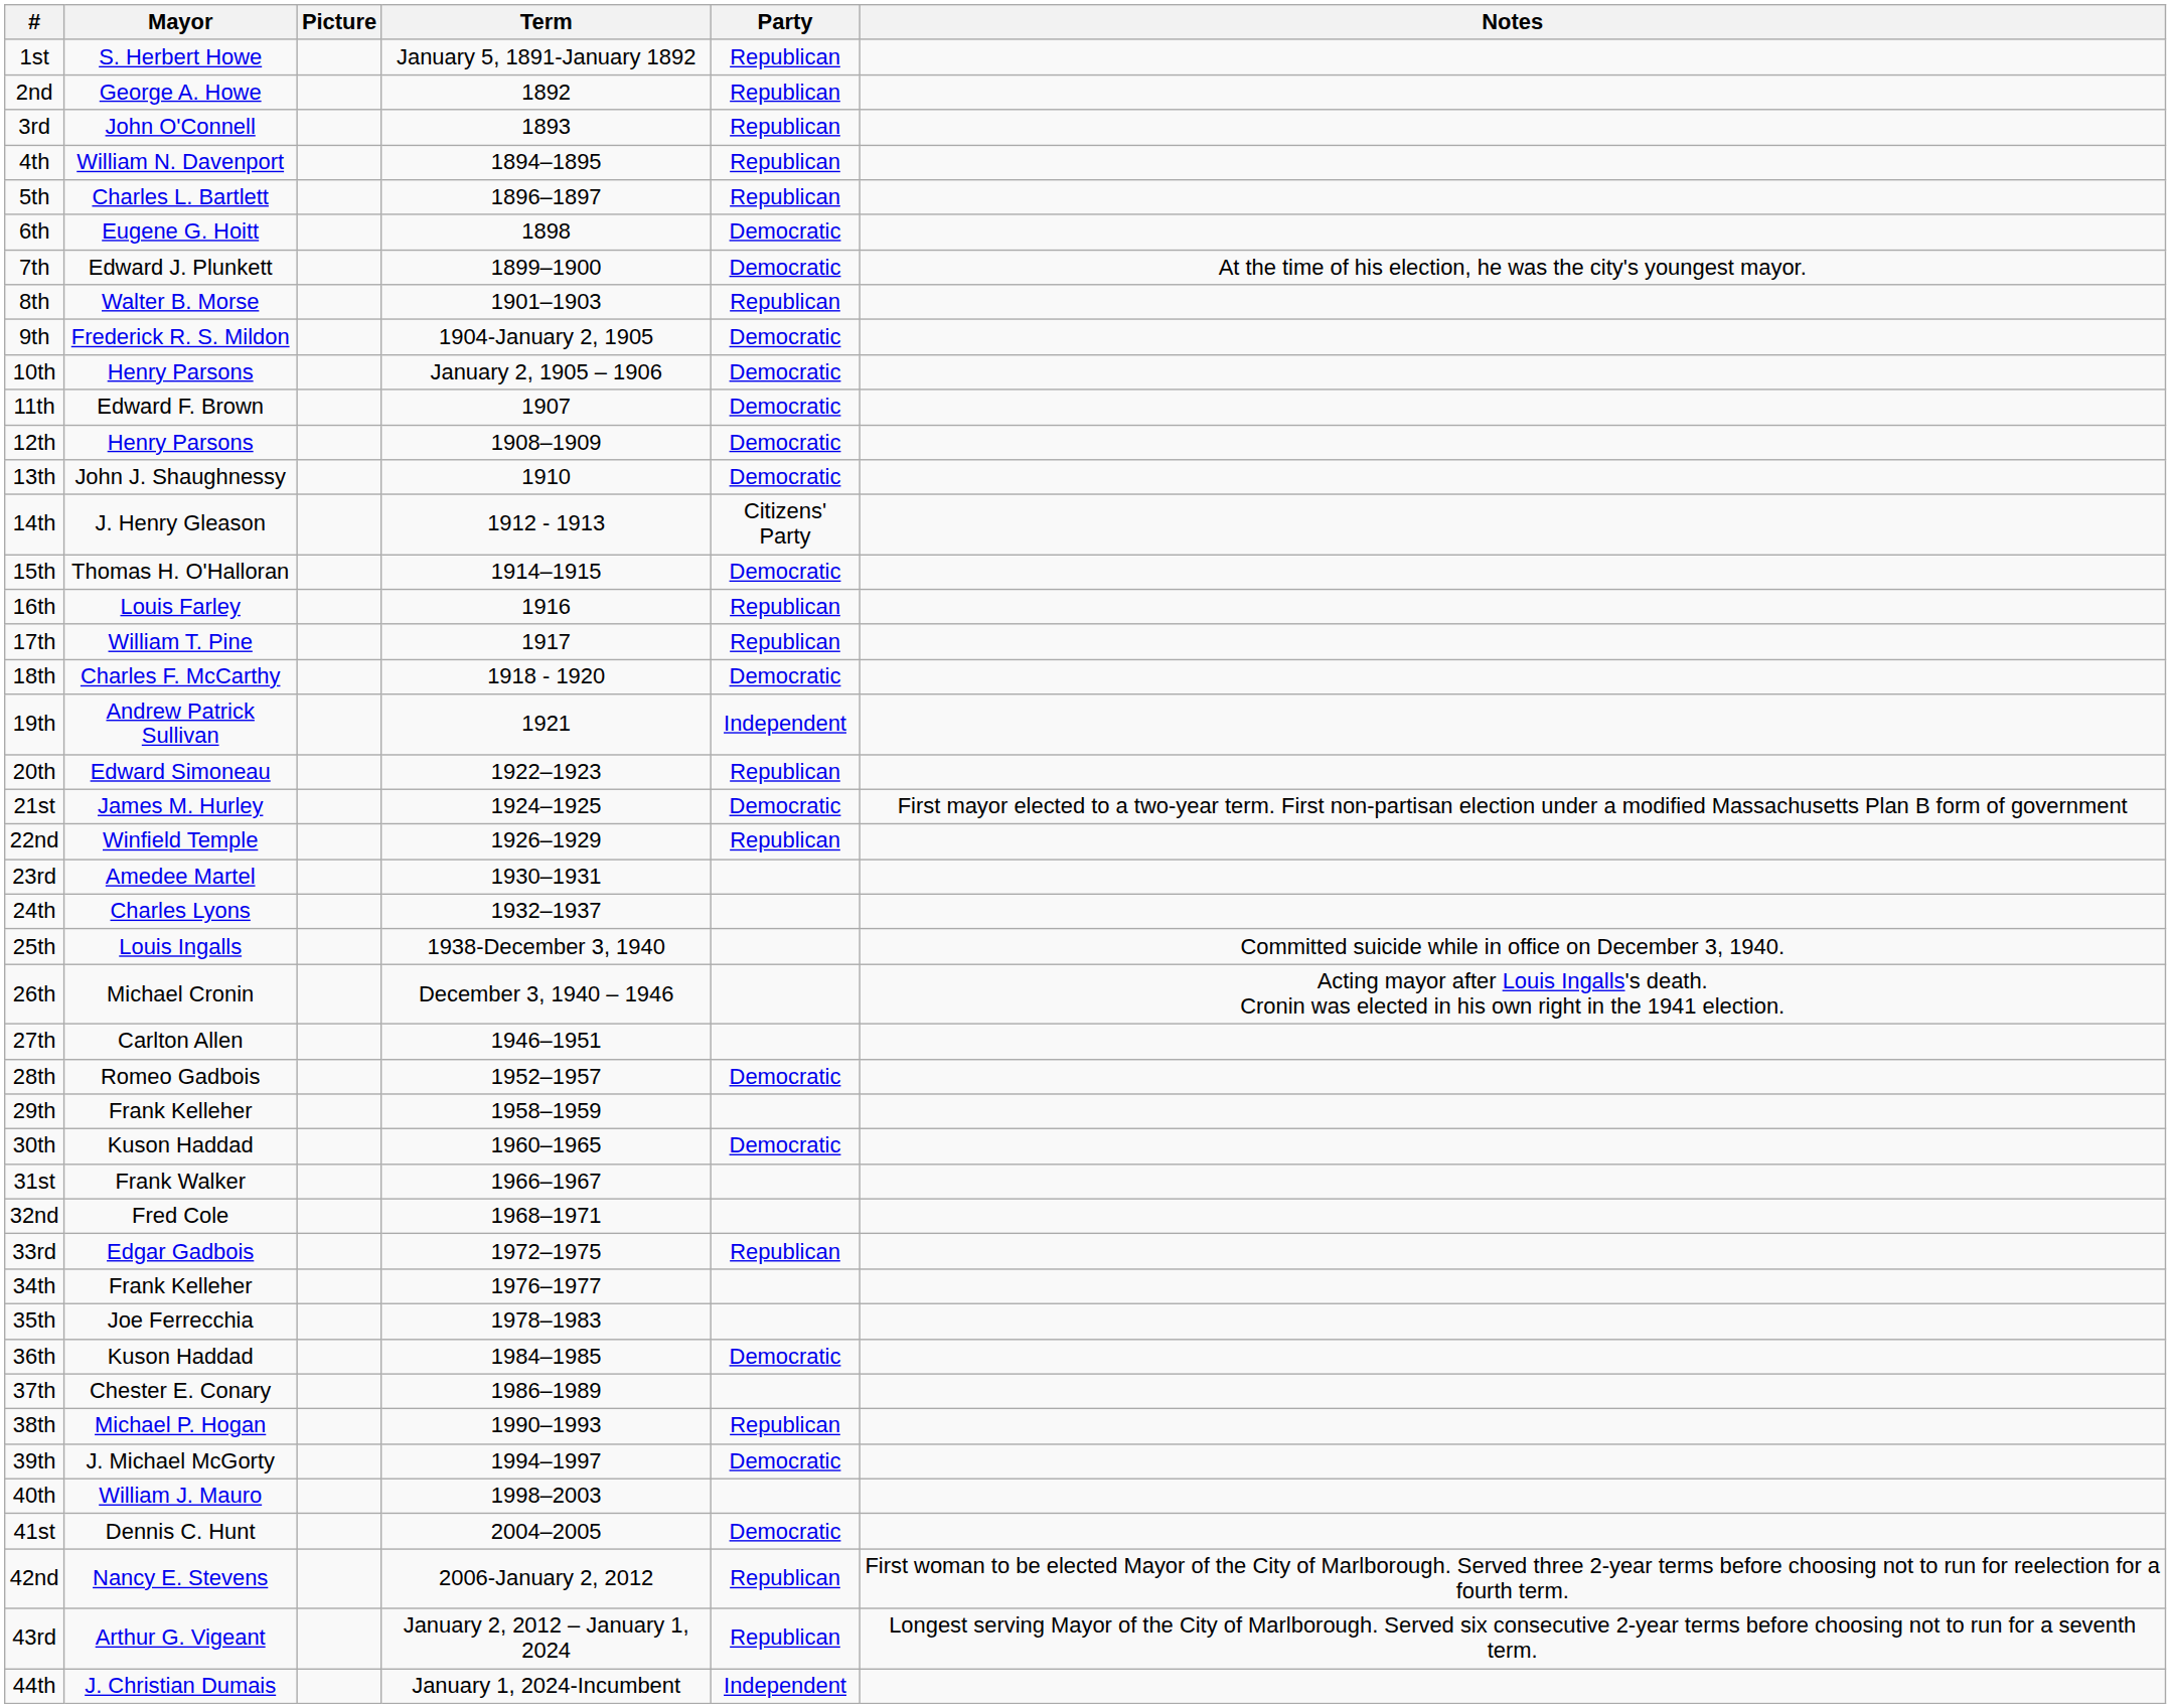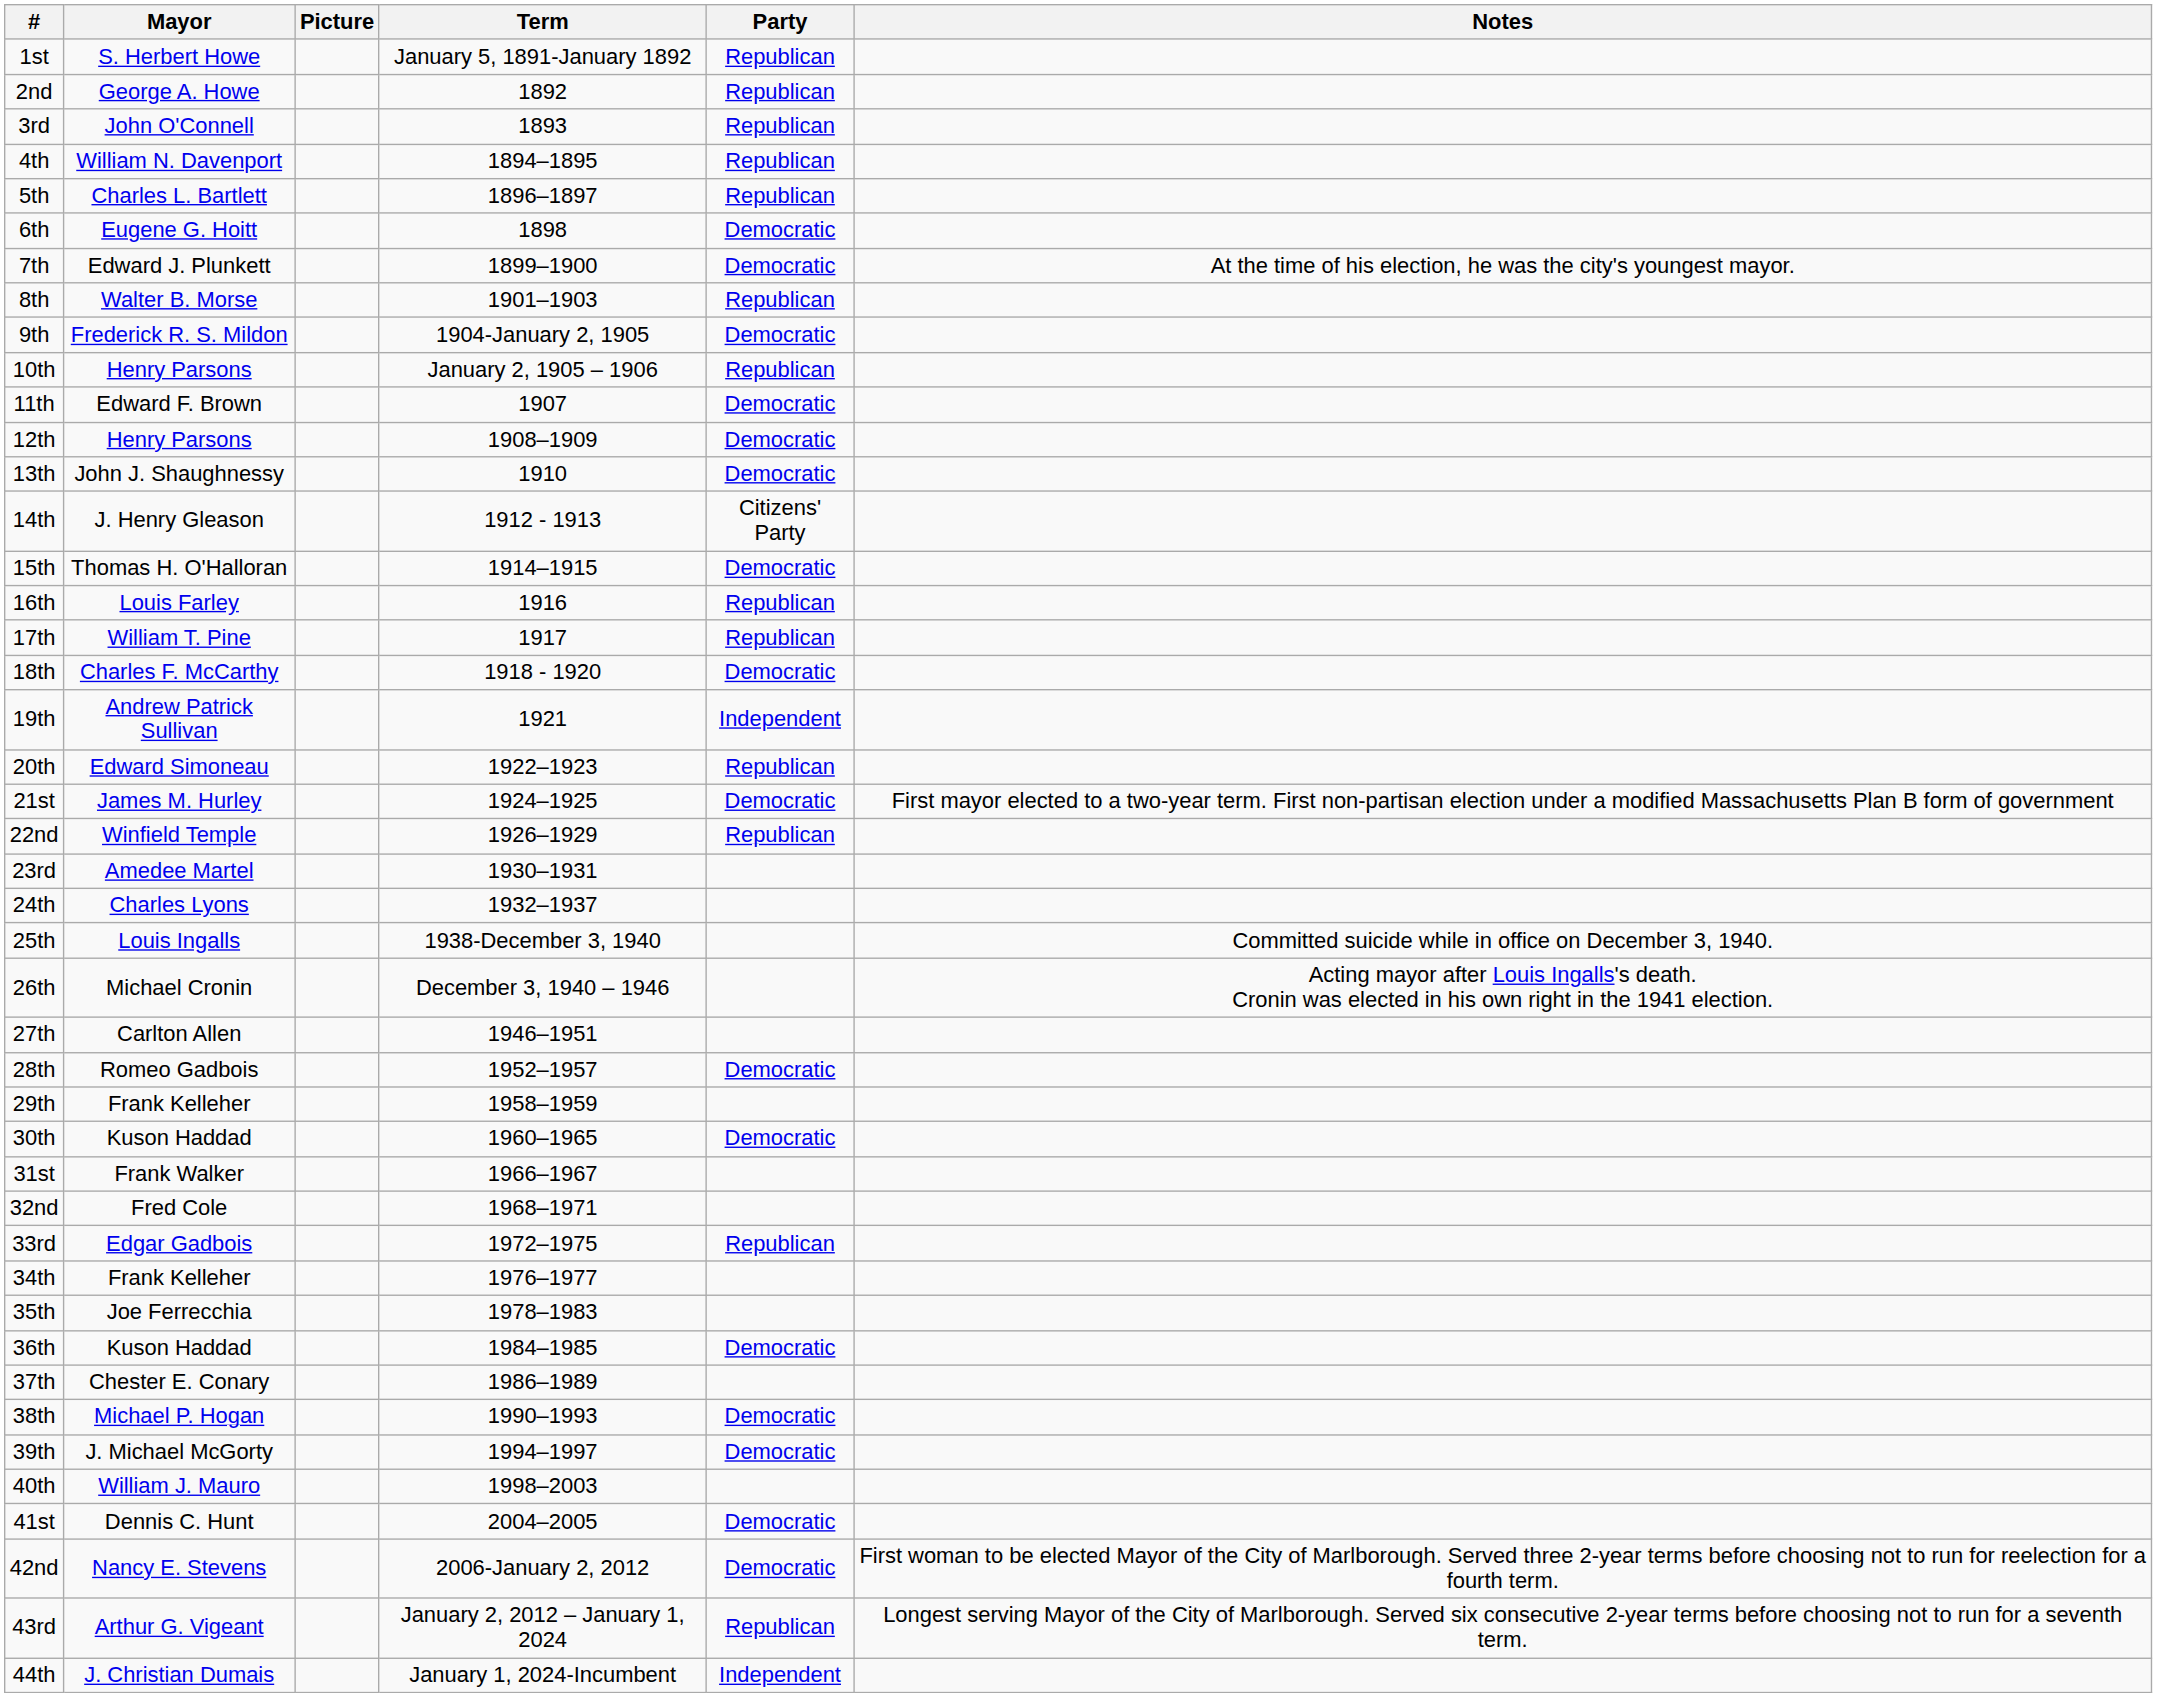 <table class=wikitable style="text-align:center">
 <tr>
 <th>#</th>
 <th>Mayor</th>
 <th>Picture</th>
 <th>Term</th>
 <th>Party</th>
 <th>Notes</th>
 </tr>
 <tr>
 <td>1st</td>
 <td><a href='#'>S. Herbert Howe</a></td>
 <td></td>
 <td>January 5, 1891-January 1892</td>
 <td><a href='#'>Republican</a></td>
 <td></td>
 </tr>
 <tr>
 <td>2nd</td>
 <td><a href='#'>George A. Howe</a></td>
 <td></td>
 <td>1892</td>
 <td><a href='#'>Republican</a></td>
 <td></td>
 </tr>
 <tr>
 <td>3rd</td>
 <td><a href='#'>John O'Connell</a></td>
 <td></td>
 <td>1893</td>
 <td><a href='#'>Republican</a></td>
 <td></td>
 </tr>
 <tr>
 <td>4th</td>
 <td><a href='#'>William N. Davenport</a></td>
 <td></td>
 <td>1894–1895</td>
 <td><a href='#'>Republican</a></td>
 <td></td>
 </tr>
 <tr>
 <td>5th</td>
 <td><a href='#'>Charles L. Bartlett</a></td>
 <td></td>
 <td>1896–1897</td>
 <td><a href='#'>Republican</a></td>
 <td></td>
 </tr>
 <tr>
 <td>6th</td>
 <td><a href='#'>Eugene G. Hoitt</a></td>
 <td></td>
 <td>1898</td>
 <td><a href='#'>Democratic</a></td>
 <td></td>
 </tr>
 <tr>
 <td>7th</td>
 <td>Edward J. Plunkett</td>
 <td></td>
 <td>1899–1900</td>
 <td><a href='#'>Democratic</a></td>
 <td>At the time of his election, he was the city's youngest mayor.</td>
 </tr>
 <tr>
 <td>8th</td>
 <td><a href='#'>Walter B. Morse</a></td>
 <td></td>
 <td>1901–1903</td>
 <td><a href='#'>Republican</a></td>
 <td></td>
 </tr>
 <tr>
 <td>9th</td>
 <td><a href='#'>Frederick R. S. Mildon</a></td>
 <td></td>
 <td>1904-January 2, 1905</td>
 <td><a href='#'>Democratic</a></td>
 <td></td>
 </tr>
 <tr>
 <td>10th</td>
 <td><a href='#'>Henry Parsons</a></td>
 <td></td>
 <td>January 2, 1905 – 1906</td>
-<td><a href='#'>Democratic</a></td>
+<td><a href='#'>Republican</a></td>
 <td></td>
 </tr>
 <tr>
 <td>11th</td>
 <td>Edward F. Brown</td>
 <td></td>
 <td>1907</td>
 <td><a href='#'>Democratic</a></td>
 <td></td>
 </tr>
 <tr>
 <td>12th</td>
 <td><a href='#'>Henry Parsons</a></td>
 <td></td>
 <td>1908–1909</td>
 <td><a href='#'>Democratic</a></td>
 <td></td>
 </tr>
 <tr>
 <td>13th</td>
 <td>John J. Shaughnessy</td>
 <td></td>
 <td>1910</td>
 <td><a href='#'>Democratic</a></td>
 <td></td>
 </tr>
 <tr>
 <td>14th</td>
 <td>J. Henry Gleason</td>
 <td></td>
 <td>1912 - 1913</td>
 <td>Citizens' Party</td>
 <td></td>
 </tr>
 <tr>
 <td>15th</td>
 <td>Thomas H. O'Halloran</td>
 <td></td>
 <td>1914–1915</td>
 <td><a href='#'>Democratic</a></td>
 <td></td>
 </tr>
 <tr>
 <td>16th</td>
 <td><a href='#'>Louis Farley</a></td>
 <td></td>
 <td>1916</td>
 <td><a href='#'>Republican</a></td>
 <td></td>
 </tr>
 <tr>
 <td>17th</td>
 <td><a href='#'>William T. Pine</a></td>
 <td></td>
 <td>1917</td>
 <td><a href='#'>Republican</a></td>
 <td></td>
 </tr>
 <tr>
 <td>18th</td>
 <td><a href='#'>Charles F. McCarthy</a></td>
 <td></td>
 <td>1918 - 1920</td>
 <td><a href='#'>Democratic</a></td>
 <td></td>
 </tr>
 <tr>
 <td>19th</td>
 <td><a href='#'>Andrew Patrick Sullivan</a></td>
 <td></td>
 <td>1921</td>
 <td><a href='#'>Independent</a></td>
 <td></td>
 </tr>
 <tr>
 <td>20th</td>
 <td><a href='#'>Edward Simoneau</a></td>
 <td></td>
 <td>1922–1923</td>
 <td><a href='#'>Republican</a></td>
 <td></td>
 </tr>
 <tr -->
 <td>21st</td>
 <td><a href='#'>James M. Hurley</a></td>
 <td></td>
 <td>1924–1925</td>
 <td><a href='#'>Democratic</a></td>
 <td>First mayor elected to a two-year term. First non-partisan election under a modified Massachusetts Plan B form of government</td>
 </tr>
 <tr ->
 <td>22nd</td>
 <td><a href='#'>Winfield Temple</a></td>
 <td></td>
 <td>1926–1929</td>
 <td><a href='#'>Republican</a></td>
 <td></td>
 </tr>
 <tr>
 <td>23rd</td>
 <td><a href='#'>Amedee Martel</a></td>
 <td></td>
 <td>1930–1931</td>
 <td></td>
 <td></td>
 </tr>
 <tr>
 <td>24th</td>
 <td><a href='#'>Charles Lyons</a></td>
 <td></td>
 <td>1932–1937</td>
 <td></td>
 <td></td>
 </tr>
 <tr>
 <td>25th</td>
 <td><a href='#'>Louis Ingalls</a></td>
 <td></td>
 <td>1938-December 3, 1940</td>
 <td></td>
 <td>Committed suicide while in office on December 3, 1940.</td>
 </tr>
 <tr>
 <td>26th</td>
 <td>Michael Cronin</td>
 <td></td>
 <td>December 3, 1940 – 1946</td>
 <td></td>
 <td>Acting mayor after <a href='#'>Louis Ingalls</a>'s death.<br>Cronin was elected in his own right in the 1941 election.</td>
 </tr>
 <tr>
 <td>27th</td>
 <td>Carlton Allen</td>
 <td></td>
 <td>1946–1951</td>
 <td></td>
 <td></td>
 </tr>
 <tr>
 <td>28th</td>
 <td>Romeo Gadbois</td>
 <td></td>
 <td>1952–1957</td>
 <td><a href='#'>Democratic</a></td>
 <td></td>
 </tr>
 <tr>
 <td>29th</td>
 <td>Frank Kelleher</td>
 <td></td>
 <td>1958–1959</td>
 <td></td>
 <td></td>
 </tr>
 <tr>
 <td>30th</td>
 <td>Kuson Haddad</td>
 <td></td>
 <td>1960–1965</td>
 <td><a href='#'>Democratic</a></td>
 <td></td>
 </tr>
 <tr>
 <td>31st</td>
 <td>Frank Walker</td>
 <td></td>
 <td>1966–1967</td>
 <td></td>
 <td></td>
 </tr>
 <tr>
 <td>32nd</td>
 <td>Fred Cole</td>
 <td></td>
 <td>1968–1971</td>
 <td></td>
 <td></td>
 </tr>
 <tr>
 <td>33rd</td>
 <td><a href='#'>Edgar Gadbois</a></td>
 <td></td>
 <td>1972–1975</td>
 <td><a href='#'>Republican</a></td>
 <td></td>
 </tr>
 <tr>
 <td>34th</td>
 <td>Frank Kelleher</td>
 <td></td>
 <td>1976–1977</td>
 <td></td>
 <td></td>
 </tr>
 <tr>
 <td>35th</td>
 <td>Joe Ferrecchia</td>
 <td></td>
 <td>1978–1983</td>
 <td></td>
 <td></td>
 </tr>
 <tr>
 <td>36th</td>
 <td>Kuson Haddad</td>
 <td></td>
 <td>1984–1985</td>
 <td><a href='#'>Democratic</a></td>
 <td></td>
 </tr>
 <tr>
 <td>37th</td>
 <td>Chester E. Conary</td>
 <td></td>
 <td>1986–1989</td>
 <td></td>
 <td></td>
 </tr>
 <tr>
 <td>38th</td>
 <td><a href='#'>Michael P. Hogan</a></td>
 <td></td>
 <td>1990–1993</td>
-<td><a href='#'>Republican</a></td>
+<td><a href='#'>Democratic</a></td>
 <td></td>
 </tr>
 <tr>
 <td>39th</td>
 <td>J. Michael McGorty</td>
 <td></td>
 <td>1994–1997</td>
 <td><a href='#'>Democratic</a></td>
 <td></td>
 </tr>
 <tr>
 <td>40th</td>
 <td><a href='#'>William J. Mauro</a></td>
 <td></td>
 <td>1998–2003</td>
 <td></td>
 </tr>
 <tr>
 <td>41st</td>
 <td>Dennis C. Hunt</td>
 <td></td>
 <td>2004–2005</td>
 <td><a href='#'>Democratic</a></td>
 <td></td>
 </tr>
 <tr>
 <td>42nd</td>
 <td><a href='#'>Nancy E. Stevens</a></td>
 <td></td>
 <td>2006-January 2, 2012</td>
-<td><a href='#'>Republican</a></td>
+<td><a href='#'>Democratic</a></td>
 <td>First woman to be elected Mayor of the City of Marlborough. Served three 2-year terms before choosing not to run for reelection for a fourth term.</td>
 </tr>
 <tr>
 <td>43rd</td>
 <td><a href='#'>Arthur G. Vigeant</a></td>
 <td></td>
 <td>January 2, 2012 – January 1, 2024</td>
 <td><a href='#'>Republican</a></td>
 <td>Longest serving Mayor of the City of Marlborough. Served six consecutive 2-year terms before choosing not to run for a seventh term.</td>
 </tr>
 <tr>
 <td>44th</td>
 <td><a href='#'>J. Christian Dumais</a></td>
 <td></td>
 <td>January 1, 2024-Incumbent</td>
 <td><a href='#'>Independent</a></td>
 <td></td>
 </tr>
 </table>
